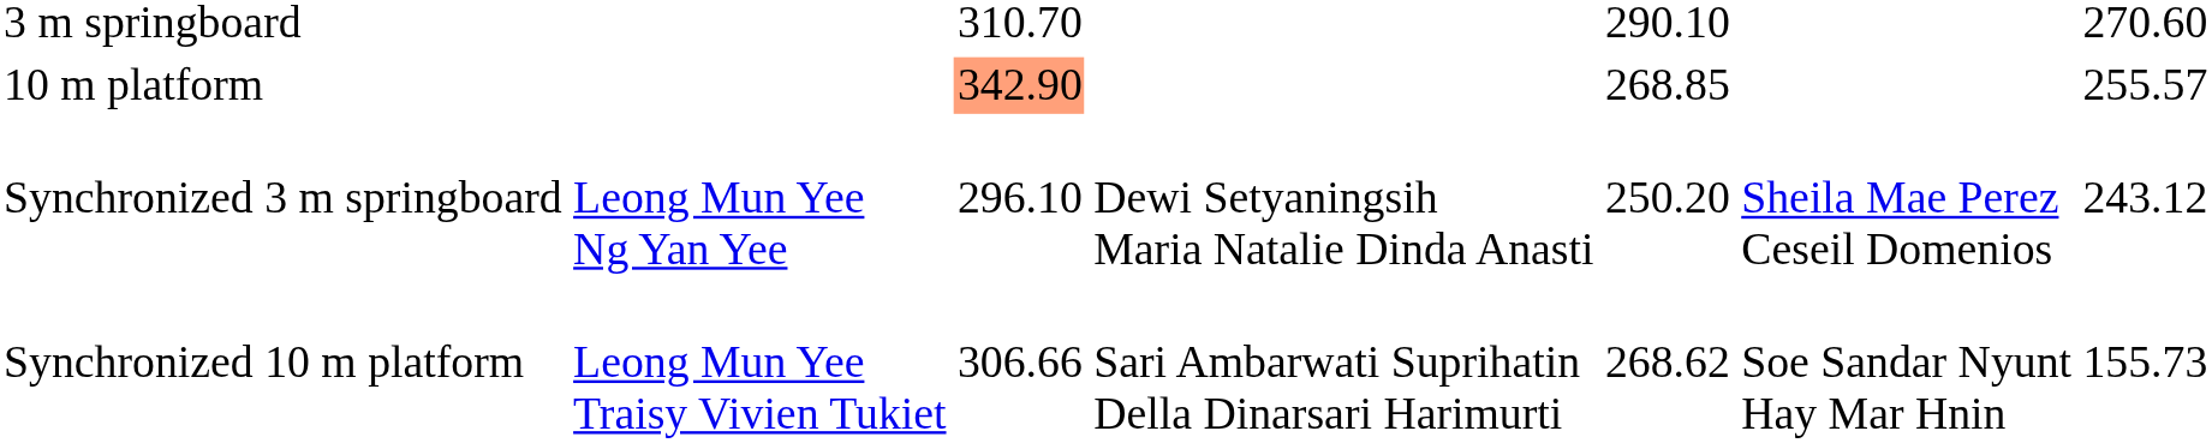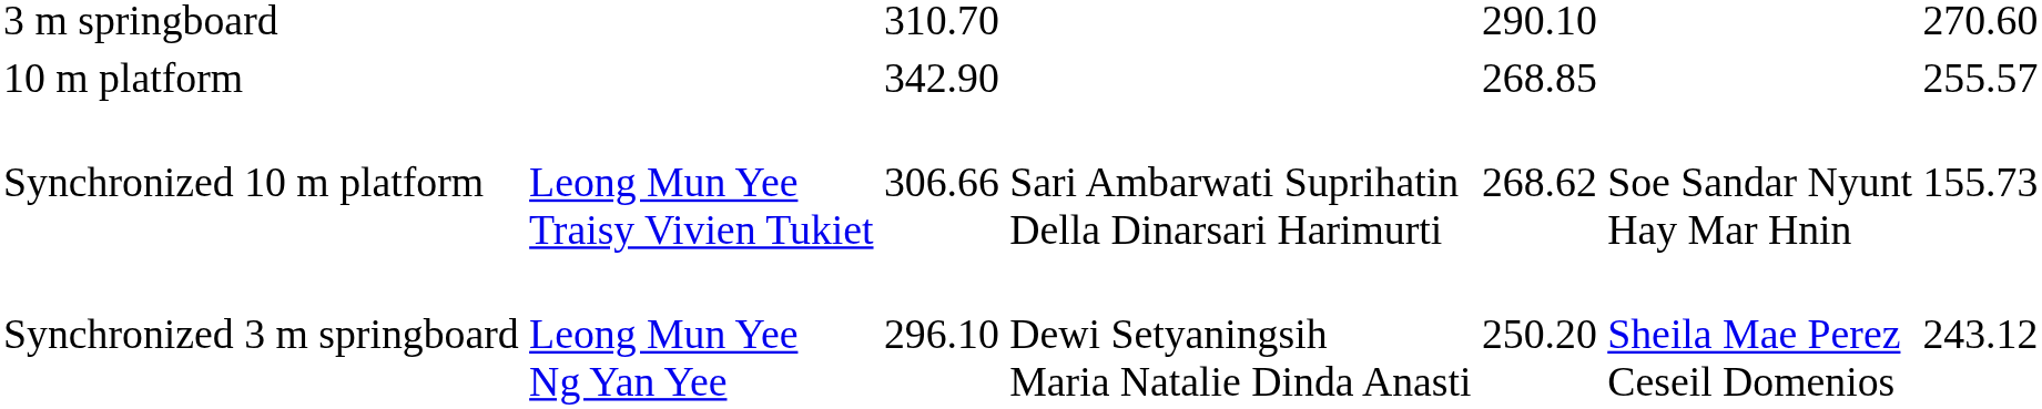 <table>
 <tr>
 <td>3 m springboard</td>
 <td></td>
 <td>310.70</td>
 <td></td>
 <td>290.10</td>
 <td></td>
 <td>270.60</td>
 </tr>
 <tr>
 <td>10 m platform</td>
 <td></td>
-<td style="background: lightsalmon;">342.90</td>
+<td>342.90</td>
 <td></td>
 <td>268.85</td>
 <td></td>
 <td>255.57</td>
+</tr>
+<tr>
+<td>Synchronized 10 m platform</td>
+<td valign=top><br><a href='#'>Leong Mun Yee</a><br><a href='#'>Traisy Vivien Tukiet</a></td>
+<td>306.66</td>
+<td valign=top><br>Sari Ambarwati Suprihatin<br>Della Dinarsari Harimurti</td>
+<td>268.62</td>
+<td valign=top><br>Soe Sandar Nyunt<br>Hay Mar Hnin</td>
+<td>155.73</td>
 </tr>
 <tr>
 <td>Synchronized 3 m springboard</td>
 <td valign=top><br><a href='#'>Leong Mun Yee</a><br><a href='#'>Ng Yan Yee</a></td>
 <td>296.10</td>
 <td valign=top><br>Dewi Setyaningsih<br>Maria Natalie Dinda Anasti</td>
 <td>250.20</td>
 <td valign=top><br><a href='#'>Sheila Mae Perez</a><br>Ceseil Domenios</td>
 <td>243.12</td>
 </tr>
-<tr>
-<td>Synchronized 10 m platform</td>
-<td valign=top><br><a href='#'>Leong Mun Yee</a><br><a href='#'>Traisy Vivien Tukiet</a></td>
-<td>306.66</td>
-<td valign=top><br>Sari Ambarwati Suprihatin<br>Della Dinarsari Harimurti</td>
-<td>268.62</td>
-<td valign=top><br>Soe Sandar Nyunt<br>Hay Mar Hnin</td>
-<td>155.73</td>
-</tr>
 </table>
